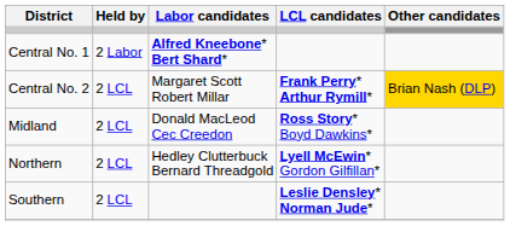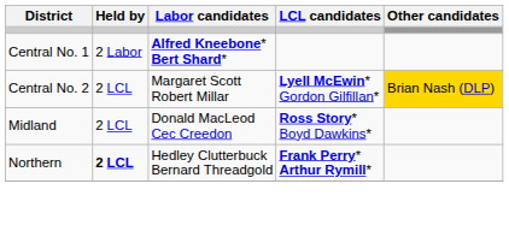 <table class="wikitable">
 <tr>
 <th>District</th>
 <th>Held by</th>
 <th><a href='#'>Labor</a> candidates</th>
 <th><a href='#'>LCL</a> candidates</th>
 <th>Other candidates</th>
 </tr>
 <tr bgcolor="#cccccc">
 <td></td>
 <td></td>
 <td></td>
 <td></td>
 <td bgcolor=#999999></td>
 </tr>
 <tr>
 <td>Central No. 1</td>
 <td>2 <a href='#'>Labor</a></td>
 <td><strong><a href='#'>Alfred Kneebone</a></strong>* <br> <strong><a href='#'>Bert Shard</a></strong>*</td>
 <td></td>
 <td></td>
 </tr>
 <tr>
 <td>Central No. 2</td>
 <td>2 <a href='#'>LCL</a></td>
 <td>Margaret Scott <br> Robert Millar</td>
-<td><strong><a href='#'>Frank Perry</a></strong>* <br> <strong><a href='#'>Arthur Rymill</a></strong>*</td>
+<td><strong><a href='#'>Lyell McEwin</a></strong>* <br> <a href='#'>Gordon Gilfillan</a>*</td>
 <td style="background: gold;">Brian Nash (<a href='#'>DLP</a>)</td>
 </tr>
 <tr>
 <td>Midland</td>
 <td>2 <a href='#'>LCL</a></td>
 <td>Donald MacLeod <br> <a href='#'>Cec Creedon</a></td>
 <td><strong><a href='#'>Ross Story</a></strong>* <br> <a href='#'>Boyd Dawkins</a>*</td>
 <td></td>
 </tr>
 <tr>
 <td>Northern</td>
-<td>2 <a href='#'>LCL</a></td>
+<td><strong>2 <a href='#'>LCL</a></strong></td>
 <td>Hedley Clutterbuck <br> Bernard Threadgold</td>
-<td><strong><a href='#'>Lyell McEwin</a></strong>* <br> <a href='#'>Gordon Gilfillan</a>*</td>
-<td></td>
-</tr>
-<tr>
-<td>Southern</td>
-<td>2 <a href='#'>LCL</a></td>
-<td></td>
-<td><strong><a href='#'>Leslie Densley</a></strong>* <br> <strong><a href='#'>Norman Jude</a></strong>*</td>
+<td><strong><a href='#'>Frank Perry</a></strong>* <br> <strong><a href='#'>Arthur Rymill</a></strong>*</td>
 <td></td>
 </tr>
 <tr>
 </tr>
 </table>
